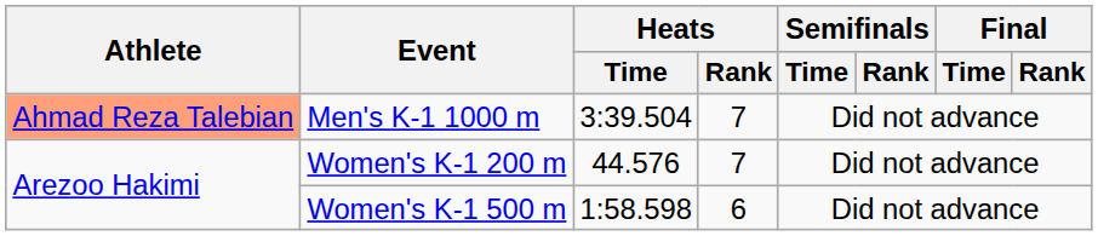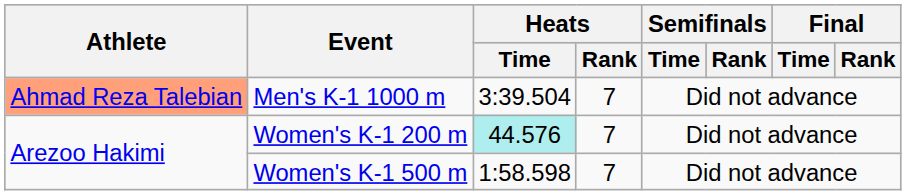 <table class="wikitable" style="font-size:90%">
 <tr>
 <th rowspan=2>Athlete</th>
 <th rowspan=2>Event</th>
 <th colspan=2>Heats</th>
 <th colspan=2>Semifinals</th>
 <th colspan=2>Final</th>
 </tr>
 <tr style="font-size:95%">
 <th>Time</th>
 <th>Rank</th>
 <th>Time</th>
 <th>Rank</th>
 <th>Time</th>
 <th>Rank</th>
 </tr>
 <tr align=center>
 <td align="left" style="background: lightsalmon;"><a href='#'>Ahmad Reza Talebian</a></td>
 <td align="left"><a href='#'>Men's K-1 1000 m</a></td>
 <td>3:39.504</td>
 <td>7</td>
 <td colspan=4>Did not advance</td>
 </tr>
 <tr align=center>
 <td align="left" rowspan=2><a href='#'>Arezoo Hakimi</a></td>
 <td align="left"><a href='#'>Women's K-1 200 m</a></td>
-<td>44.576</td>
+<td style="background: paleturquoise;">44.576</td>
 <td>7</td>
 <td colspan=4>Did not advance</td>
 </tr>
 <tr align=center>
 <td align="left"><a href='#'>Women's K-1 500 m</a></td>
 <td>1:58.598</td>
-<td>6</td>
+<td>7</td>
 <td colspan=4>Did not advance</td>
 </tr>
 </table>
